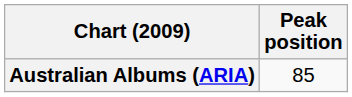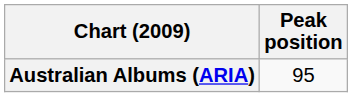 <table class="wikitable plainrowheaders">
 <tr>
 <th>Chart (2009)</th>
 <th>Peak<br>position</th>
 </tr>
 <tr>
 <th scope="row">Australian Albums (<a href='#'>ARIA</a>)</th>
-<td style="text-align:center;">85</td>
+<td style="text-align:center;">95</td>
 </tr>
 </table>
